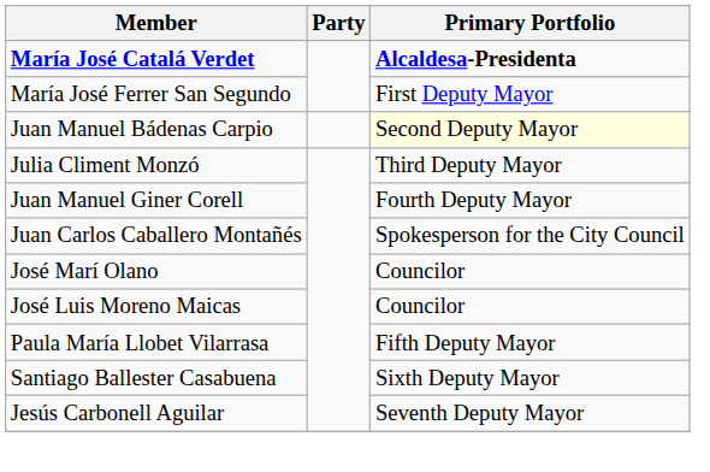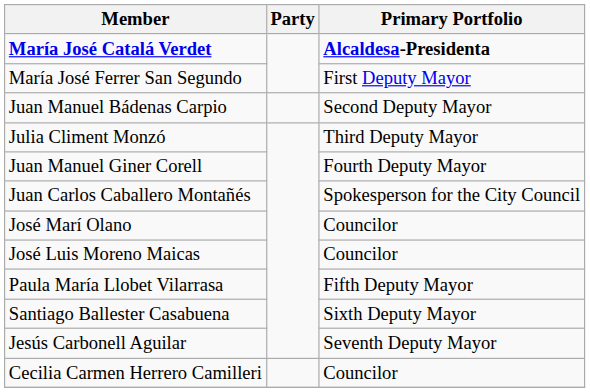 <table class="wikitable">
 <tr>
 <th>Member</th>
 <th>Party</th>
 <th>Primary Portfolio</th>
 </tr>
 <tr>
 <td><strong><a href='#'>María José Catalá Verdet</a></strong></td>
 <td rowspan="2"></td>
 <td><strong><a href='#'>Alcaldesa</a>-Presidenta</strong></td>
 </tr>
 <tr>
 <td>María José Ferrer San Segundo</td>
 <td>First <a href='#'>Deputy Mayor</a></td>
 </tr>
 <tr>
 <td>Juan Manuel Bádenas Carpio</td>
 <td></td>
-<td style="background: lightyellow;">Second Deputy Mayor</td>
+<td>Second Deputy Mayor</td>
 </tr>
 <tr>
 <td>Julia Climent Monzó</td>
 <td rowspan="8"></td>
 <td>Third Deputy Mayor</td>
 </tr>
 <tr>
 <td>Juan Manuel Giner Corell</td>
 <td>Fourth Deputy Mayor</td>
 </tr>
 <tr>
 <td>Juan Carlos Caballero Montañés</td>
 <td>Spokesperson for the City Council</td>
 </tr>
 <tr>
 <td>José Marí Olano</td>
 <td>Councilor</td>
 </tr>
 <tr>
 <td>José Luis Moreno Maicas</td>
 <td>Councilor</td>
 </tr>
 <tr>
 <td>Paula María Llobet Vilarrasa</td>
 <td>Fifth Deputy Mayor</td>
 </tr>
 <tr>
 <td>Santiago Ballester Casabuena</td>
 <td>Sixth Deputy Mayor</td>
 </tr>
 <tr>
 <td>Jesús Carbonell Aguilar</td>
 <td>Seventh Deputy Mayor</td>
 </tr>
 <tr>
+<td>Cecilia Carmen Herrero Camilleri</td>
+<td></td>
+<td>Councilor</td>
+</tr>
+<tr>
 </tr>
 </table>
